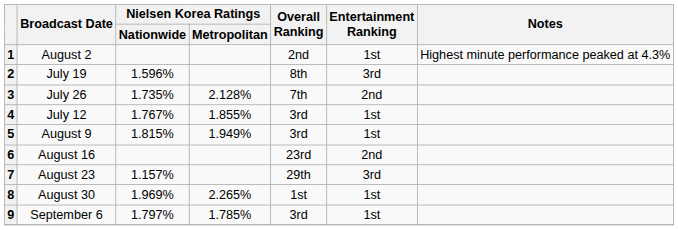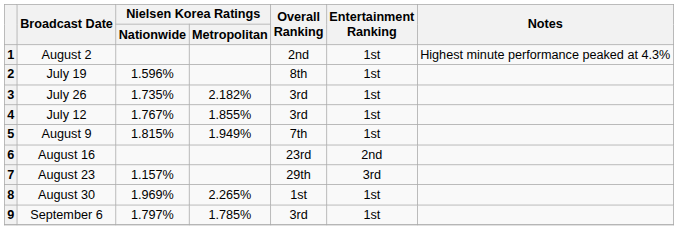 <table class="wikitable sortable" style="text-align:center;">
 <tr>
 <th rowspan=2></th>
 <th rowspan=2>Broadcast Date</th>
 <th colspan=2>Nielsen Korea Ratings</th>
 <th rowspan="2">Overall<br>Ranking</th>
 <th rowspan="2">Entertainment<br>Ranking</th>
 <th rowspan="2">Notes</th>
 </tr>
 <tr>
 <th>Nationwide</th>
 <th>Metropolitan</th>
 </tr>
 <tr>
 <th>1</th>
 <td>August 2</td>
 <td></td>
 <td></td>
 <td>2nd</td>
 <td>1st</td>
 <td>Highest minute performance peaked at 4.3%</td>
 </tr>
 <tr>
 <th>2</th>
 <td>July 19</td>
 <td>1.596%</td>
 <td></td>
 <td>8th</td>
-<td>3rd</td>
+<td>1st</td>
 <td></td>
 </tr>
 <tr>
 <th>3</th>
 <td>July 26</td>
 <td>1.735%</td>
-<td>2.128%</td>
-<td>7th</td>
-<td>2nd</td>
+<td>2.182%</td>
+<td>3rd</td>
+<td>1st</td>
 <td></td>
 </tr>
 <tr>
 <th>4</th>
 <td>July 12</td>
 <td>1.767%</td>
 <td>1.855%</td>
 <td>3rd</td>
 <td>1st</td>
 <td></td>
 </tr>
 <tr>
 <th>5</th>
 <td>August 9<strong></strong></td>
 <td>1.815%</td>
 <td>1.949%</td>
-<td>3rd</td>
+<td>7th</td>
 <td>1st</td>
 <td></td>
 </tr>
 <tr>
 <th>6</th>
 <td>August 16</td>
 <td></td>
 <td></td>
 <td>23rd</td>
 <td>2nd</td>
 <td></td>
 </tr>
 <tr>
 <th>7</th>
 <td>August 23</td>
 <td>1.157%</td>
 <td></td>
 <td>29th</td>
 <td>3rd</td>
 <td></td>
 </tr>
 <tr>
 <th>8</th>
 <td>August 30</td>
 <td>1.969%</td>
 <td>2.265%</td>
 <td>1st</td>
 <td>1st</td>
 <td></td>
 </tr>
 <tr>
 <th>9</th>
 <td>September 6 </td>
 <td>1.797%</td>
 <td>1.785%</td>
 <td>3rd</td>
 <td>1st</td>
 <td></td>
 </tr>
 <tr>
 </tr>
 </table>
